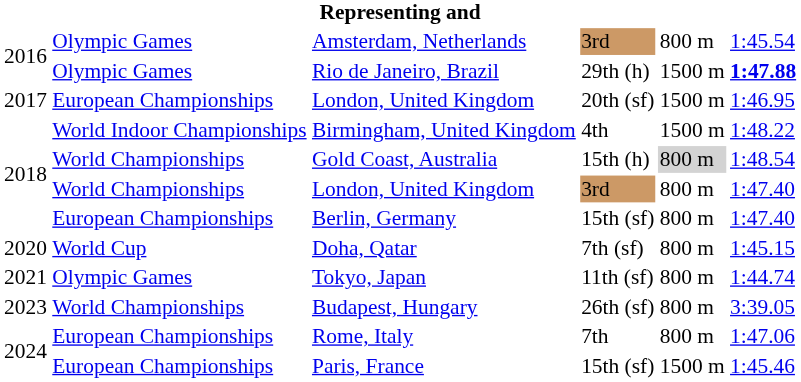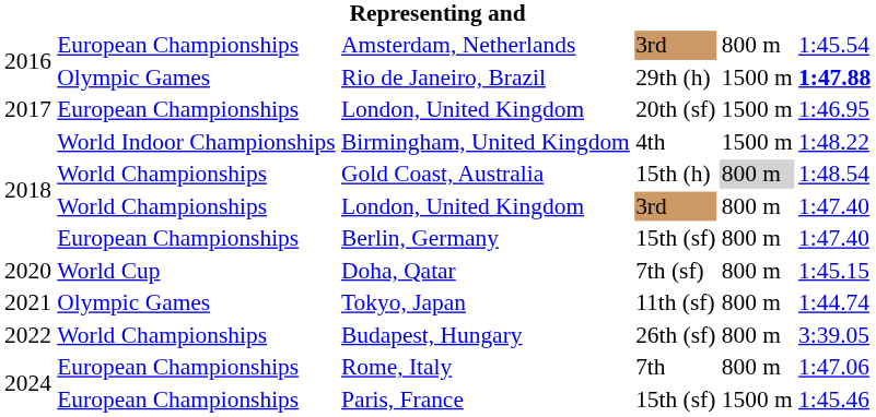 <table>
 <tr>
 <th colspan="6">Representing  and </th>
 </tr>
 <tr>
 <td rowspan=2>2016</td>
-<td><a href='#'>Olympic Games</a></td>
+<td><a href='#'>European Championships</a></td>
 <td><a href='#'>Amsterdam, Netherlands</a></td>
 <td bgcolor=cc9966>3rd</td>
 <td>800 m</td>
 <td><a href='#'>1:45.54</a></td>
 </tr>
 <tr>
 <td><a href='#'>Olympic Games</a></td>
 <td><a href='#'>Rio de Janeiro, Brazil</a></td>
 <td>29th (h)</td>
 <td>1500 m</td>
 <td><strong><a href='#'>1:47.88</a></strong></td>
 </tr>
 <tr>
 <td>2017</td>
 <td><a href='#'>European Championships</a></td>
 <td><a href='#'>London, United Kingdom</a></td>
 <td>20th (sf)</td>
 <td>1500 m</td>
 <td><a href='#'>1:46.95</a></td>
 </tr>
 <tr>
 <td rowspan=4>2018</td>
 <td><a href='#'>World Indoor Championships</a></td>
 <td><a href='#'>Birmingham, United Kingdom</a></td>
 <td>4th</td>
 <td>1500 m</td>
 <td><a href='#'>1:48.22</a></td>
 </tr>
 <tr>
 <td><a href='#'>World Championships</a></td>
 <td><a href='#'>Gold Coast, Australia</a></td>
 <td>15th (h)</td>
 <td style="background: lightgrey;">800 m</td>
 <td><a href='#'>1:48.54</a></td>
 </tr>
 <tr>
 <td><a href='#'>World Championships</a></td>
 <td><a href='#'>London, United Kingdom</a></td>
 <td bgcolor=cc9966>3rd</td>
 <td>800 m</td>
 <td><a href='#'>1:47.40</a></td>
 </tr>
 <tr>
 <td><a href='#'>European Championships</a></td>
 <td><a href='#'>Berlin, Germany</a></td>
 <td>15th (sf)</td>
 <td>800 m</td>
 <td><a href='#'>1:47.40</a></td>
 </tr>
 <tr>
 <td>2020</td>
 <td><a href='#'>World Cup</a></td>
 <td><a href='#'>Doha, Qatar</a></td>
 <td>7th (sf)</td>
 <td>800 m</td>
 <td><a href='#'>1:45.15</a></td>
 </tr>
 <tr>
 <td>2021</td>
 <td><a href='#'>Olympic Games</a></td>
 <td><a href='#'>Tokyo, Japan</a></td>
 <td>11th (sf)</td>
 <td>800 m</td>
 <td><a href='#'>1:44.74</a></td>
 </tr>
 <tr>
-<td>2023</td>
+<td>2022</td>
 <td><a href='#'>World Championships</a></td>
 <td><a href='#'>Budapest, Hungary</a></td>
 <td>26th (sf)</td>
 <td>800 m</td>
 <td><a href='#'>3:39.05</a></td>
 </tr>
 <tr>
 <td rowspan=2>2024</td>
 <td><a href='#'>European Championships</a></td>
 <td><a href='#'>Rome, Italy</a></td>
 <td>7th</td>
 <td>800 m</td>
 <td><a href='#'>1:47.06</a></td>
 </tr>
 <tr>
 <td><a href='#'>European Championships</a></td>
 <td><a href='#'>Paris, France</a></td>
 <td>15th (sf)</td>
 <td>1500 m</td>
 <td><a href='#'>1:45.46</a></td>
 </tr>
 </table>
